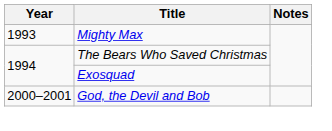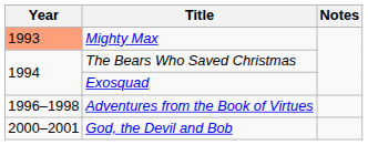 <table class = "wikitable sortable">
 <tr>
 <th>Year</th>
 <th>Title</th>
 <th>Notes</th>
 </tr>
 <tr>
-<td>1993</td>
+<td style="background: lightsalmon;">1993</td>
 <td><em><a href='#'>Mighty Max</a></em></td>
 </tr>
 <tr>
 <td rowspan="2">1994</td>
 <td><em>The Bears Who Saved Christmas</em></td>
 </tr>
 <tr>
 <td><em><a href='#'>Exosquad</a></em></td>
 </tr>
 <tr>
+<td>1996–1998</td>
+<td><em><a href='#'>Adventures from the Book of Virtues</a></em></td>
+<td></td>
+</tr>
+<tr>
 <td>2000–2001</td>
 <td><em><a href='#'>God, the Devil and Bob</a></em></td>
 <td></td>
 </tr>
 </table>
